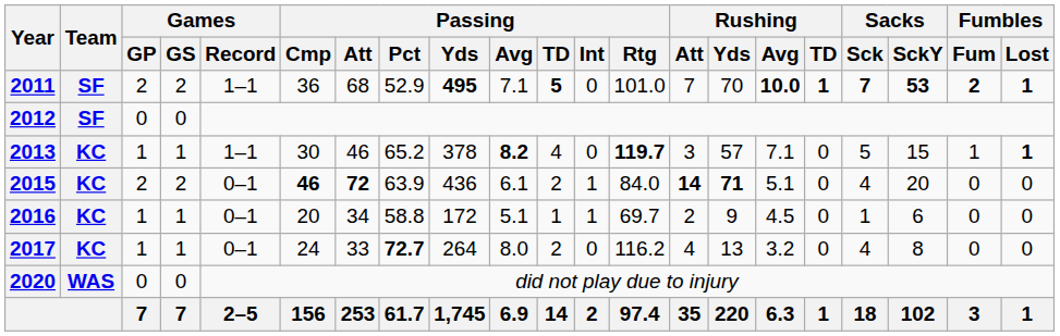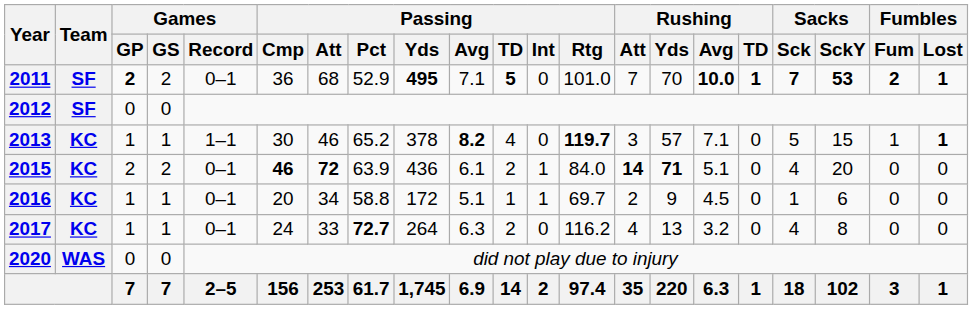 <table class="wikitable" style="text-align: center;">
 <tr>
 <th rowspan="2">Year</th>
 <th rowspan="2">Team</th>
 <th colspan="3">Games</th>
 <th colspan="8">Passing</th>
 <th colspan="4">Rushing</th>
 <th colspan="2">Sacks</th>
 <th colspan="2">Fumbles</th>
 </tr>
 <tr>
 <th>GP</th>
 <th>GS</th>
 <th>Record</th>
 <th>Cmp</th>
 <th>Att</th>
 <th>Pct</th>
 <th>Yds</th>
 <th>Avg</th>
 <th>TD</th>
 <th>Int</th>
 <th>Rtg</th>
 <th>Att</th>
 <th>Yds</th>
 <th>Avg</th>
 <th>TD</th>
 <th>Sck</th>
 <th>SckY</th>
 <th>Fum</th>
 <th>Lost</th>
 </tr>
 <tr>
 <th><a href='#'>2011</a></th>
 <th><a href='#'>SF</a></th>
+<td><strong>2</strong></td>
 <td>2</td>
-<td>2</td>
-<td>1–1</td>
+<td>0–1</td>
 <td>36</td>
 <td>68</td>
 <td>52.9</td>
 <td><strong>495</strong></td>
 <td>7.1</td>
 <td><strong>5</strong></td>
 <td>0</td>
 <td>101.0</td>
 <td>7</td>
 <td>70</td>
 <td><strong>10.0</strong></td>
 <td><strong>1</strong></td>
 <td><strong>7</strong></td>
 <td><strong>53</strong></td>
 <td><strong>2</strong></td>
 <td><strong>1</strong></td>
 </tr>
 <tr>
 <th><a href='#'>2012</a></th>
 <th><a href='#'>SF</a></th>
 <td>0</td>
 <td>0</td>
 <td colspan="18"></td>
 </tr>
 <tr>
 <th><a href='#'>2013</a></th>
 <th><a href='#'>KC</a></th>
 <td>1</td>
 <td>1</td>
 <td>1–1</td>
 <td>30</td>
 <td>46</td>
 <td>65.2</td>
 <td>378</td>
 <td><strong>8.2</strong></td>
 <td>4</td>
 <td>0</td>
 <td><strong>119.7</strong></td>
 <td>3</td>
 <td>57</td>
 <td>7.1</td>
 <td>0</td>
 <td>5</td>
 <td>15</td>
 <td>1</td>
 <td><strong>1</strong></td>
 </tr>
 <tr>
 <th><a href='#'>2015</a></th>
 <th><a href='#'>KC</a></th>
 <td>2</td>
 <td>2</td>
 <td>0–1</td>
 <td><strong>46</strong></td>
 <td><strong>72</strong></td>
 <td>63.9</td>
 <td>436</td>
 <td>6.1</td>
 <td>2</td>
 <td>1</td>
 <td>84.0</td>
 <td><strong>14</strong></td>
 <td><strong>71</strong></td>
 <td>5.1</td>
 <td>0</td>
 <td>4</td>
 <td>20</td>
 <td>0</td>
 <td>0</td>
 </tr>
 <tr>
 <th><a href='#'>2016</a></th>
 <th><a href='#'>KC</a></th>
 <td>1</td>
 <td>1</td>
 <td>0–1</td>
 <td>20</td>
 <td>34</td>
 <td>58.8</td>
 <td>172</td>
 <td>5.1</td>
 <td>1</td>
 <td>1</td>
 <td>69.7</td>
 <td>2</td>
 <td>9</td>
 <td>4.5</td>
 <td>0</td>
 <td>1</td>
 <td>6</td>
 <td>0</td>
 <td>0</td>
 </tr>
 <tr>
 <th><a href='#'>2017</a></th>
 <th><a href='#'>KC</a></th>
 <td>1</td>
 <td>1</td>
 <td>0–1</td>
 <td>24</td>
 <td>33</td>
 <td><strong>72.7</strong></td>
 <td>264</td>
-<td>8.0</td>
+<td>6.3</td>
 <td>2</td>
 <td>0</td>
 <td>116.2</td>
 <td>4</td>
 <td>13</td>
 <td>3.2</td>
 <td>0</td>
 <td>4</td>
 <td>8</td>
 <td>0</td>
 <td>0</td>
 </tr>
 <tr>
 <th><a href='#'>2020</a></th>
 <th><a href='#'>WAS</a></th>
 <td>0</td>
 <td>0</td>
 <td colspan="18"><em>did not play due to injury</em></td>
 </tr>
 <tr>
 <th colspan="2"></th>
 <th>7</th>
 <th>7</th>
 <th>2–5</th>
 <th>156</th>
 <th>253</th>
 <th>61.7</th>
 <th>1,745</th>
 <th>6.9</th>
 <th>14</th>
 <th>2</th>
 <th>97.4</th>
 <th>35</th>
 <th>220</th>
 <th>6.3</th>
 <th>1</th>
 <th>18</th>
 <th>102</th>
 <th>3</th>
 <th>1</th>
 </tr>
 </table>
